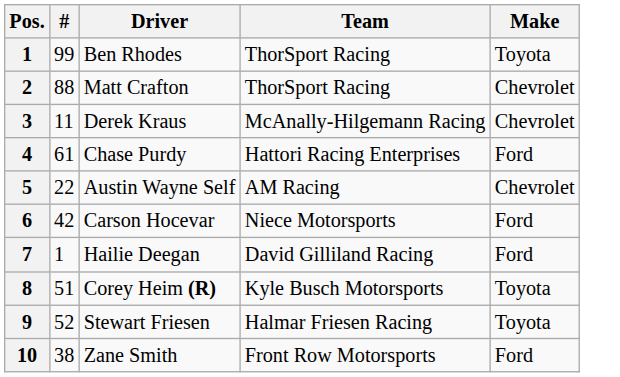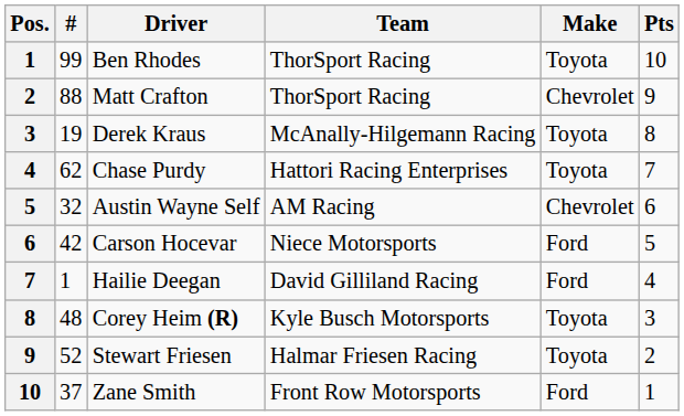 <table class="wikitable" style="font-size:95%">
 <tr>
 <th>Pos.</th>
 <th>#</th>
 <th>Driver</th>
 <th>Team</th>
 <th>Make</th>
+<th>Pts</th>
 </tr>
 <tr>
 <th>1</th>
 <td>99</td>
 <td>Ben Rhodes</td>
 <td>ThorSport Racing</td>
 <td>Toyota</td>
+<td>10</td>
 </tr>
 <tr>
 <th>2</th>
 <td>88</td>
 <td>Matt Crafton</td>
 <td>ThorSport Racing</td>
 <td>Chevrolet</td>
+<td>9</td>
 </tr>
 <tr>
 <th>3</th>
-<td>11</td>
+<td>19</td>
 <td>Derek Kraus</td>
 <td>McAnally-Hilgemann Racing</td>
-<td>Chevrolet</td>
+<td>Toyota</td>
+<td>8</td>
 </tr>
 <tr>
 <th>4</th>
-<td>61</td>
+<td>62</td>
 <td>Chase Purdy</td>
 <td>Hattori Racing Enterprises</td>
-<td>Ford</td>
+<td>Toyota</td>
+<td>7</td>
 </tr>
 <tr>
 <th>5</th>
-<td>22</td>
+<td>32</td>
 <td>Austin Wayne Self</td>
 <td>AM Racing</td>
 <td>Chevrolet</td>
+<td>6</td>
 </tr>
 <tr>
 <th>6</th>
 <td>42</td>
 <td>Carson Hocevar</td>
 <td>Niece Motorsports</td>
 <td>Ford</td>
+<td>5</td>
 </tr>
 <tr>
 <th>7</th>
 <td>1</td>
 <td>Hailie Deegan</td>
 <td>David Gilliland Racing</td>
 <td>Ford</td>
+<td>4</td>
 </tr>
 <tr>
 <th>8</th>
-<td>51</td>
+<td>48</td>
 <td>Corey Heim <strong>(R)</strong></td>
 <td>Kyle Busch Motorsports</td>
 <td>Toyota</td>
+<td>3</td>
 </tr>
 <tr>
 <th>9</th>
 <td>52</td>
 <td>Stewart Friesen</td>
 <td>Halmar Friesen Racing</td>
 <td>Toyota</td>
+<td>2</td>
 </tr>
 <tr>
 <th>10</th>
-<td>38</td>
+<td>37</td>
 <td>Zane Smith</td>
 <td>Front Row Motorsports</td>
 <td>Ford</td>
+<td>1</td>
 </tr>
 </table>
